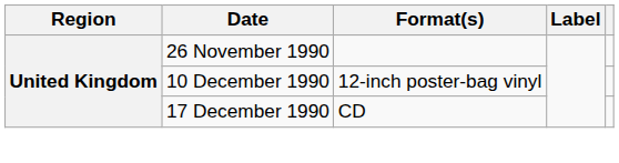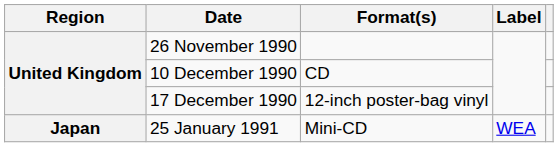 <table class="wikitable plainrowheaders">
 <tr>
 <th scope="col">Region</th>
 <th scope="col">Date</th>
 <th scope="col">Format(s)</th>
 <th scope="col">Label</th>
 <th scope="col"></th>
 </tr>
 <tr>
 <th scope="row" rowspan="3">United Kingdom</th>
 <td>26 November 1990</td>
 <td></td>
 <td rowspan="3"></td>
 <td></td>
 </tr>
 <tr>
 <td>10 December 1990</td>
+<td>CD</td>
+<td></td>
+</tr>
+<tr>
+<td>17 December 1990</td>
 <td>12-inch poster-bag vinyl</td>
 <td></td>
 </tr>
 <tr>
-<td>17 December 1990</td>
-<td>CD</td>
+<th scope="row">Japan</th>
+<td>25 January 1991</td>
+<td>Mini-CD</td>
+<td><a href='#'>WEA</a></td>
 <td></td>
 </tr>
 </table>
